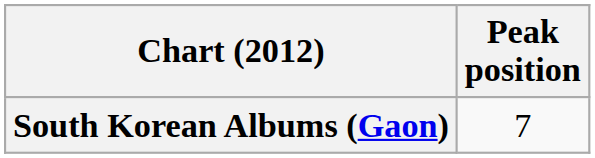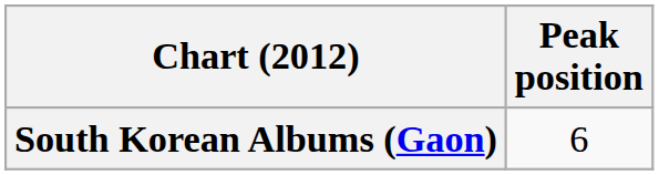 <table class="wikitable plainrowheaders" style="text-align:center">
 <tr>
 <th scope="col">Chart (2012)</th>
 <th scope="col">Peak<br>position</th>
 </tr>
 <tr>
 <th scope="row">South Korean Albums (<a href='#'>Gaon</a>)</th>
-<td>7</td>
+<td>6</td>
 </tr>
 </table>
